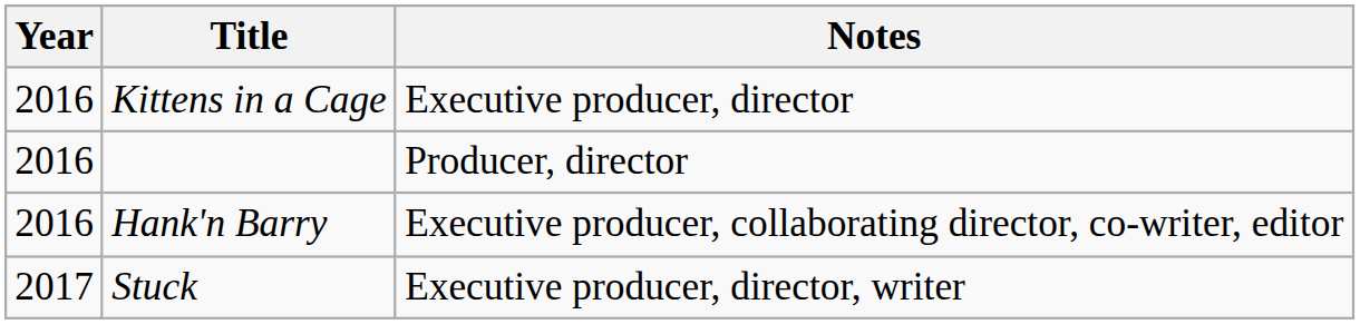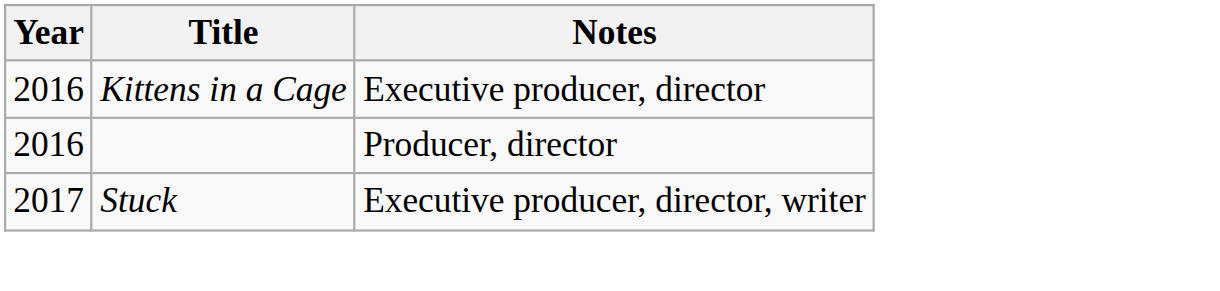 <table class="wikitable sortable">
 <tr>
 <th>Year</th>
 <th>Title</th>
 <th class="unsortable">Notes</th>
 </tr>
 <tr>
 <td>2016</td>
 <td><em>Kittens in a Cage</em></td>
 <td>Executive producer, director</td>
 </tr>
 <tr>
 <td>2016</td>
 <td><em></em></td>
 <td>Producer, director</td>
 </tr>
 <tr>
-<td>2016</td>
-<td><em>Hank'n Barry</em></td>
-<td>Executive producer, collaborating director, co-writer, editor</td>
-</tr>
-<tr>
 <td>2017</td>
 <td><em>Stuck</em></td>
 <td>Executive producer, director, writer</td>
 </tr>
 </table>
